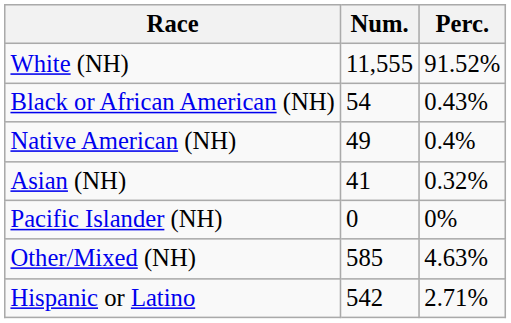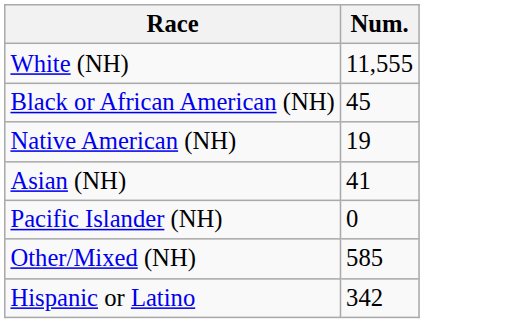 <table class="wikitable">
 <tr>
 <th>Race</th>
 <th>Num.</th>
-<th>Perc.</th>
 </tr>
 <tr>
 <td><a href='#'>White</a> (NH)</td>
 <td>11,555</td>
-<td>91.52%</td>
 </tr>
 <tr>
 <td><a href='#'>Black or African American</a> (NH)</td>
-<td>54</td>
-<td>0.43%</td>
+<td>45</td>
 </tr>
 <tr>
 <td><a href='#'>Native American</a> (NH)</td>
-<td>49</td>
-<td>0.4%</td>
+<td>19</td>
 </tr>
 <tr>
 <td><a href='#'>Asian</a> (NH)</td>
 <td>41</td>
-<td>0.32%</td>
 </tr>
 <tr>
 <td><a href='#'>Pacific Islander</a> (NH)</td>
 <td>0</td>
-<td>0%</td>
 </tr>
 <tr>
 <td><a href='#'>Other/Mixed</a> (NH)</td>
 <td>585</td>
-<td>4.63%</td>
 </tr>
 <tr>
 <td><a href='#'>Hispanic</a> or <a href='#'>Latino</a></td>
-<td>542</td>
-<td>2.71%</td>
+<td>342</td>
 </tr>
 </table>
